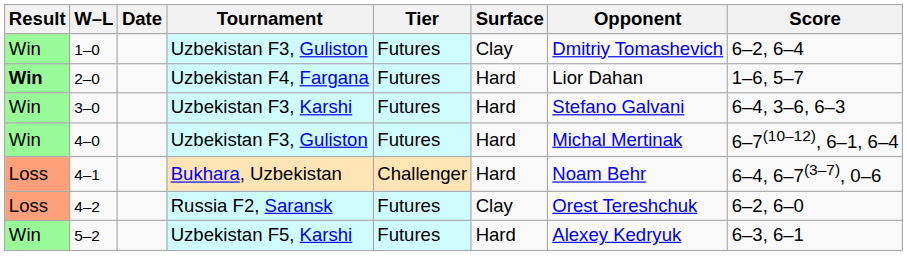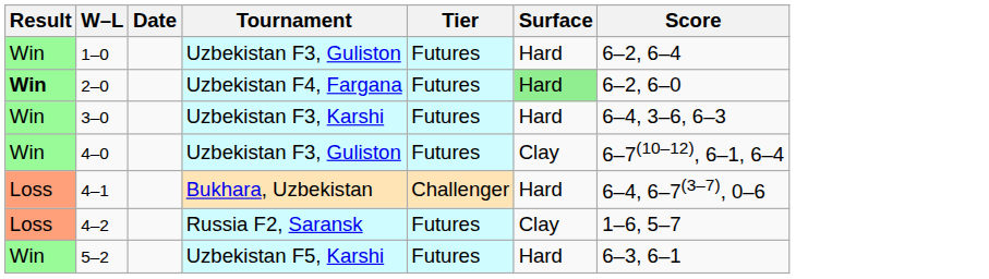 <table class="sortable wikitable">
 <tr>
 <th>Result</th>
 <th class="unsortable">W–L</th>
 <th>Date</th>
 <th>Tournament</th>
 <th>Tier</th>
 <th>Surface</th>
-<th>Opponent</th>
 <th class="unsortable">Score</th>
 </tr>
 <tr>
 <td style="background:#98fb98;">Win</td>
 <td><small>1–0</small></td>
 <td></td>
 <td style="background:#cffcff;">Uzbekistan F3, <a href='#'>Guliston</a></td>
 <td style="background:#cffcff;">Futures</td>
-<td>Clay</td>
-<td> <a href='#'>Dmitriy Tomashevich</a></td>
+<td>Hard</td>
 <td>6–2, 6–4</td>
 </tr>
 <tr>
 <td style="background:#98fb98;"><strong>Win</strong></td>
 <td><small>2–0</small></td>
 <td></td>
 <td style="background:#cffcff;">Uzbekistan F4, <a href='#'>Fargana</a></td>
 <td style="background:#cffcff;">Futures</td>
-<td>Hard</td>
-<td> Lior Dahan</td>
-<td>1–6, 5–7</td>
+<td style="background: lightgreen;">Hard</td>
+<td>6–2, 6–0</td>
 </tr>
 <tr>
 <td style="background:#98fb98;">Win</td>
 <td><small>3–0</small></td>
 <td></td>
 <td style="background:#cffcff;">Uzbekistan F3, <a href='#'>Karshi</a></td>
 <td style="background:#cffcff;">Futures</td>
 <td>Hard</td>
-<td> <a href='#'>Stefano Galvani</a></td>
 <td>6–4, 3–6, 6–3</td>
 </tr>
 <tr>
 <td style="background:#98fb98;">Win</td>
 <td><small>4–0</small></td>
 <td></td>
 <td style="background:#cffcff;">Uzbekistan F3, <a href='#'>Guliston</a></td>
 <td style="background:#cffcff;">Futures</td>
-<td>Hard</td>
-<td> <a href='#'>Michal Mertinak</a></td>
+<td>Clay</td>
 <td>6–7<sup>(10–12)</sup>, 6–1, 6–4</td>
 </tr>
 <tr>
 <td style="background:#ffa07a;">Loss</td>
 <td><small>4–1</small></td>
 <td></td>
 <td style="background:moccasin;"><a href='#'>Bukhara</a>, Uzbekistan</td>
 <td style="background:moccasin;">Challenger</td>
 <td>Hard</td>
-<td> <a href='#'>Noam Behr</a></td>
 <td>6–4, 6–7<sup>(3–7)</sup>, 0–6</td>
 </tr>
 <tr>
 <td style="background:#ffa07a;">Loss</td>
 <td><small>4–2</small></td>
 <td></td>
 <td style="background:#cffcff;">Russia F2, <a href='#'>Saransk</a></td>
 <td style="background:#cffcff;">Futures</td>
 <td>Clay</td>
-<td> <a href='#'>Orest Tereshchuk</a></td>
-<td>6–2, 6–0</td>
+<td>1–6, 5–7</td>
 </tr>
 <tr>
 <td style="background:#98fb98;">Win</td>
 <td><small>5–2</small></td>
 <td></td>
 <td style="background:#cffcff;">Uzbekistan F5, <a href='#'>Karshi</a></td>
 <td style="background:#cffcff;">Futures</td>
 <td>Hard</td>
-<td> <a href='#'>Alexey Kedryuk</a></td>
 <td>6–3, 6–1</td>
 </tr>
 </table>
